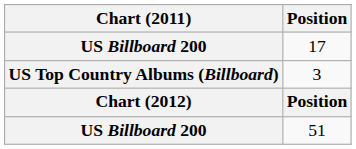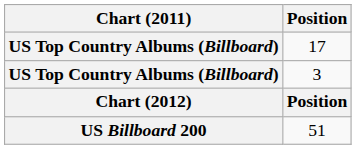 <table class="wikitable plainrowheaders" style="text-align:center">
 <tr>
 <th scope="col">Chart (2011)</th>
 <th scope="col">Position</th>
 </tr>
 <tr>
-<th scope="row">US <em>Billboard</em> 200</th>
+<th scope="row">US Top Country Albums (<em>Billboard</em>)</th>
 <td>17</td>
 </tr>
 <tr>
 <th scope="row">US Top Country Albums (<em>Billboard</em>)</th>
 <td>3</td>
 </tr>
 <tr>
 <th scope="col">Chart (2012)</th>
 <th scope="col">Position</th>
 </tr>
 <tr>
 <th scope="row">US <em>Billboard</em> 200</th>
 <td>51</td>
 </tr>
 </table>
